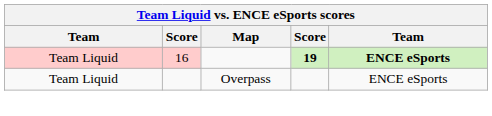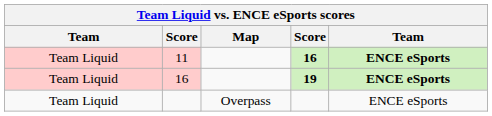 <table class="wikitable" style="text-align: center;">
 <tr>
 <th colspan=5><a href='#'>Team Liquid</a> vs.  ENCE eSports scores</th>
 </tr>
 <tr>
 <th width="181px">Team</th>
 <th width="20px">Score</th>
 <th width="100px">Map</th>
 <th width="20px">Score</th>
 <th width="181px">Team</th>
+</tr>
+<tr>
+<td style="background: #FFCCCC;">Team Liquid</td>
+<td style="background: #FFCCCC;">11</td>
+<td></td>
+<td style="background: #D0F0C0;"><strong>16</strong></td>
+<td style="background: #D0F0C0;"><strong>ENCE eSports</strong></td>
 </tr>
 <tr>
 <td style="background: #FFCCCC;">Team Liquid</td>
 <td style="background: #FFCCCC;">16</td>
 <td></td>
 <td style="background: #D0F0C0;"><strong>19</strong></td>
 <td style="background: #D0F0C0;"><strong>ENCE eSports</strong></td>
 </tr>
 <tr>
 <td>Team Liquid</td>
 <td></td>
 <td>Overpass</td>
 <td></td>
 <td>ENCE eSports</td>
 </tr>
 </table>
